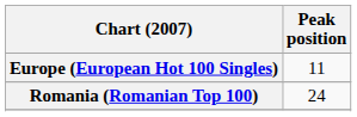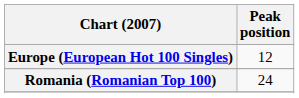 <table class="wikitable sortable plainrowheaders" style="text-align:center">
 <tr>
 <th scope="col">Chart (2007)</th>
 <th scope="col">Peak<br>position</th>
 </tr>
 <tr>
 </tr>
 <tr>
 </tr>
 <tr>
 <th scope="row">Europe (<a href='#'>European Hot 100 Singles</a>)</th>
-<td>11</td>
+<td>12</td>
 </tr>
 <tr>
 </tr>
 <tr>
 </tr>
 <tr>
 </tr>
 <tr>
 <th scope="row">Romania (<a href='#'>Romanian Top 100</a>)</th>
 <td>24</td>
 </tr>
 <tr>
 </tr>
 <tr>
 </tr>
 <tr>
 </tr>
 <tr>
 </tr>
 </table>
